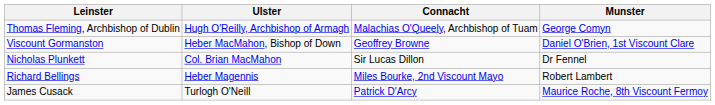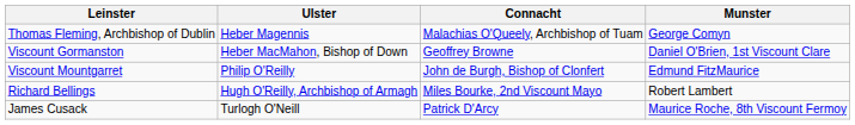 <table class="wikitable">
 <tr>
 <th>Leinster</th>
 <th>Ulster</th>
 <th>Connacht</th>
 <th>Munster</th>
 </tr>
 <tr>
 <td><a href='#'>Thomas Fleming</a>, Archbishop of Dublin</td>
-<td><a href='#'>Hugh O'Reilly, Archbishop of Armagh</a></td>
+<td><a href='#'>Heber Magennis</a></td>
 <td><a href='#'>Malachias O'Queely</a>, Archbishop of Tuam</td>
 <td><a href='#'>George Comyn</a></td>
 </tr>
 <tr>
 <td><a href='#'>Viscount Gormanston</a></td>
 <td><a href='#'>Heber MacMahon</a>, Bishop of Down</td>
 <td><a href='#'>Geoffrey Browne</a></td>
 <td><a href='#'>Daniel O'Brien, 1st Viscount Clare</a></td>
 </tr>
 <tr>
-<td><a href='#'>Nicholas Plunkett</a></td>
-<td><a href='#'>Col. Brian MacMahon</a></td>
-<td>Sir Lucas Dillon</td>
-<td>Dr Fennel</td>
+<td><a href='#'>Viscount Mountgarret</a></td>
+<td><a href='#'>Philip O'Reilly</a></td>
+<td><a href='#'>John de Burgh, Bishop of Clonfert</a></td>
+<td><a href='#'>Edmund FitzMaurice</a></td>
 </tr>
 <tr>
 <td><a href='#'>Richard Bellings</a></td>
-<td><a href='#'>Heber Magennis</a></td>
+<td><a href='#'>Hugh O'Reilly, Archbishop of Armagh</a></td>
 <td><a href='#'>Miles Bourke, 2nd Viscount Mayo</a></td>
 <td>Robert Lambert</td>
 </tr>
 <tr>
 <td>James Cusack</td>
 <td>Turlogh O'Neill</td>
 <td><a href='#'>Patrick D'Arcy</a></td>
 <td><a href='#'>Maurice Roche, 8th Viscount Fermoy</a></td>
 </tr>
 </table>
